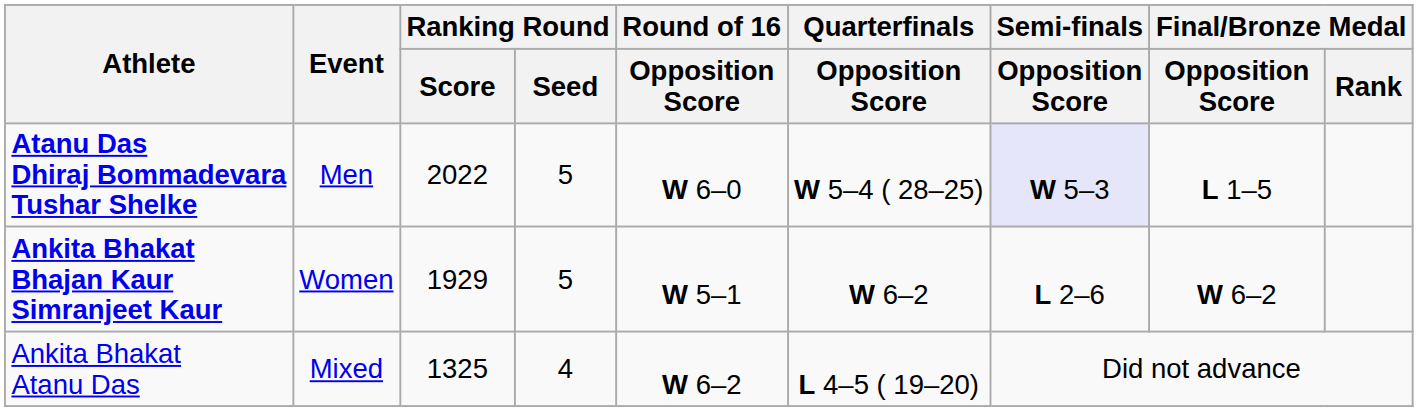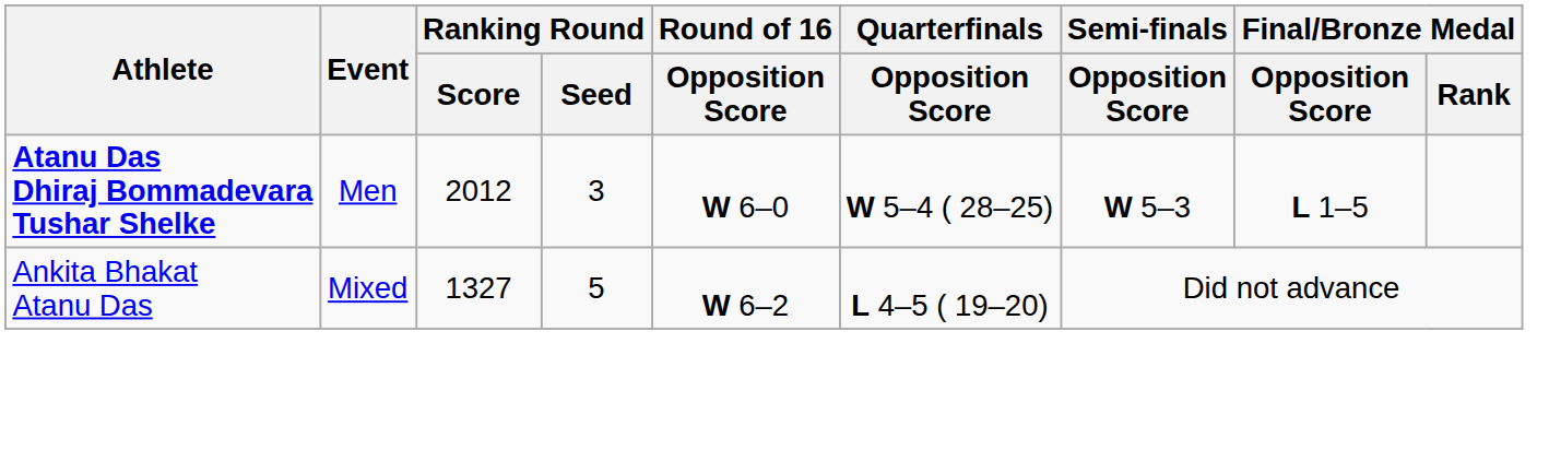 <table class="wikitable" style="text-align:center; font-size:90%">
 <tr>
 <th rowspan="2">Athlete</th>
 <th rowspan="2">Event</th>
 <th colspan="2">Ranking Round</th>
 <th>Round of 16</th>
 <th>Quarterfinals</th>
 <th>Semi-finals</th>
 <th colspan="2">Final/Bronze Medal</th>
 </tr>
 <tr>
 <th>Score</th>
 <th>Seed</th>
 <th>Opposition<br>Score</th>
 <th>Opposition<br>Score</th>
 <th>Opposition<br>Score</th>
 <th>Opposition<br>Score</th>
 <th>Rank</th>
 </tr>
 <tr>
 <td align=left><strong><a href='#'>Atanu Das</a><br><a href='#'>Dhiraj Bommadevara</a><br><a href='#'>Tushar Shelke</a></strong></td>
 <td><a href='#'>Men</a></td>
-<td>2022</td>
-<td>5</td>
+<td>2012</td>
+<td>3</td>
 <td><br><strong>W</strong> 6–0</td>
 <td><br><strong>W</strong> 5–4 ( 28–25)</td>
-<td style="background: lavender;"><br><strong>W</strong> 5–3</td>
+<td><br><strong>W</strong> 5–3</td>
 <td><br><strong>L</strong> 1–5</td>
-<td></td>
-</tr>
-<tr>
-<td align=left><strong><a href='#'>Ankita Bhakat</a><br><a href='#'>Bhajan Kaur</a><br><a href='#'>Simranjeet Kaur</a></strong></td>
-<td><a href='#'>Women</a></td>
-<td>1929</td>
-<td>5</td>
-<td><br><strong>W</strong> 5–1</td>
-<td><br><strong>W</strong> 6–2</td>
-<td><br><strong>L</strong> 2–6</td>
-<td><br><strong>W</strong> 6–2</td>
 <td></td>
 </tr>
 <tr>
 <td align=left><a href='#'>Ankita Bhakat</a><br><a href='#'>Atanu Das</a></td>
 <td><a href='#'>Mixed</a></td>
-<td>1325</td>
-<td>4</td>
+<td>1327</td>
+<td>5</td>
 <td><br><strong>W</strong> 6–2</td>
 <td><br><strong>L</strong> 4–5 ( 19–20)</td>
 <td colspan="3">Did not advance</td>
 </tr>
 </table>
